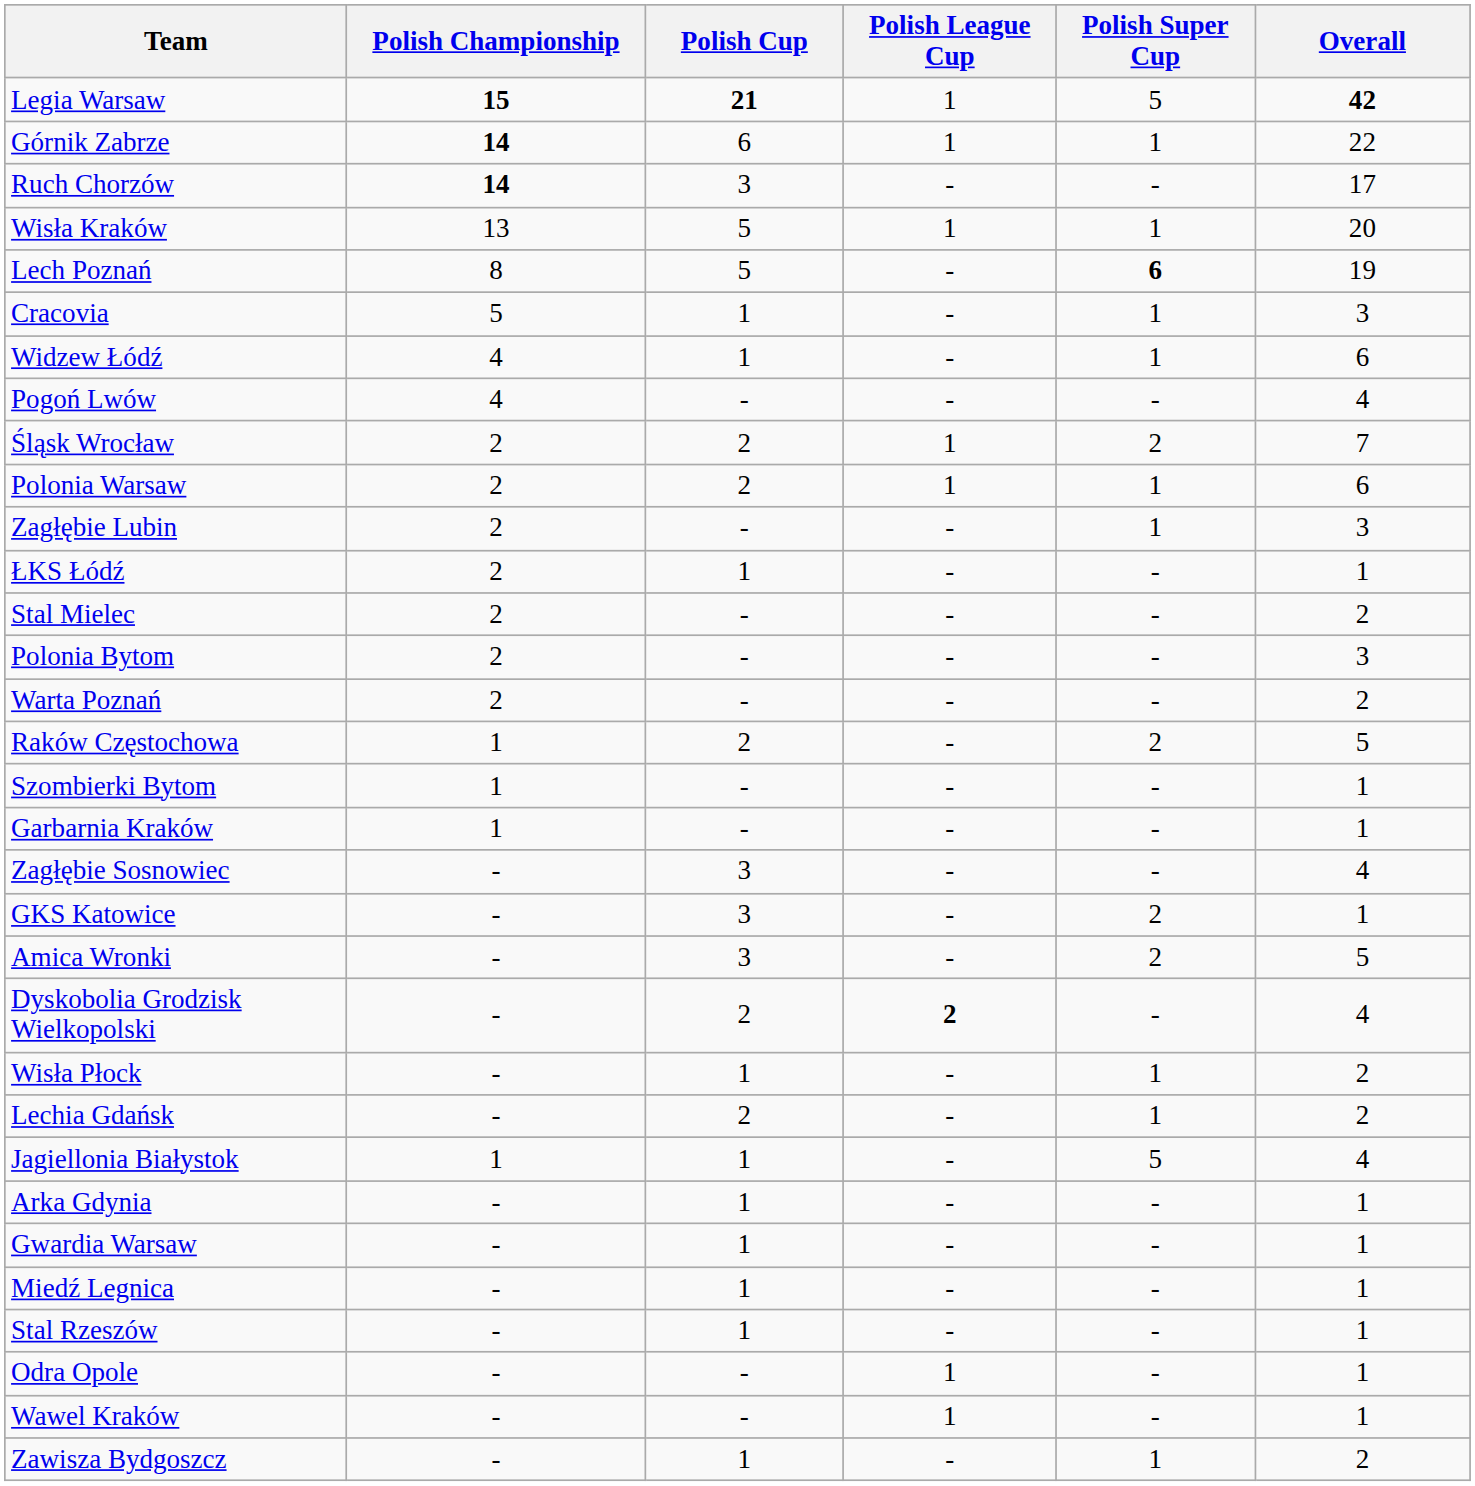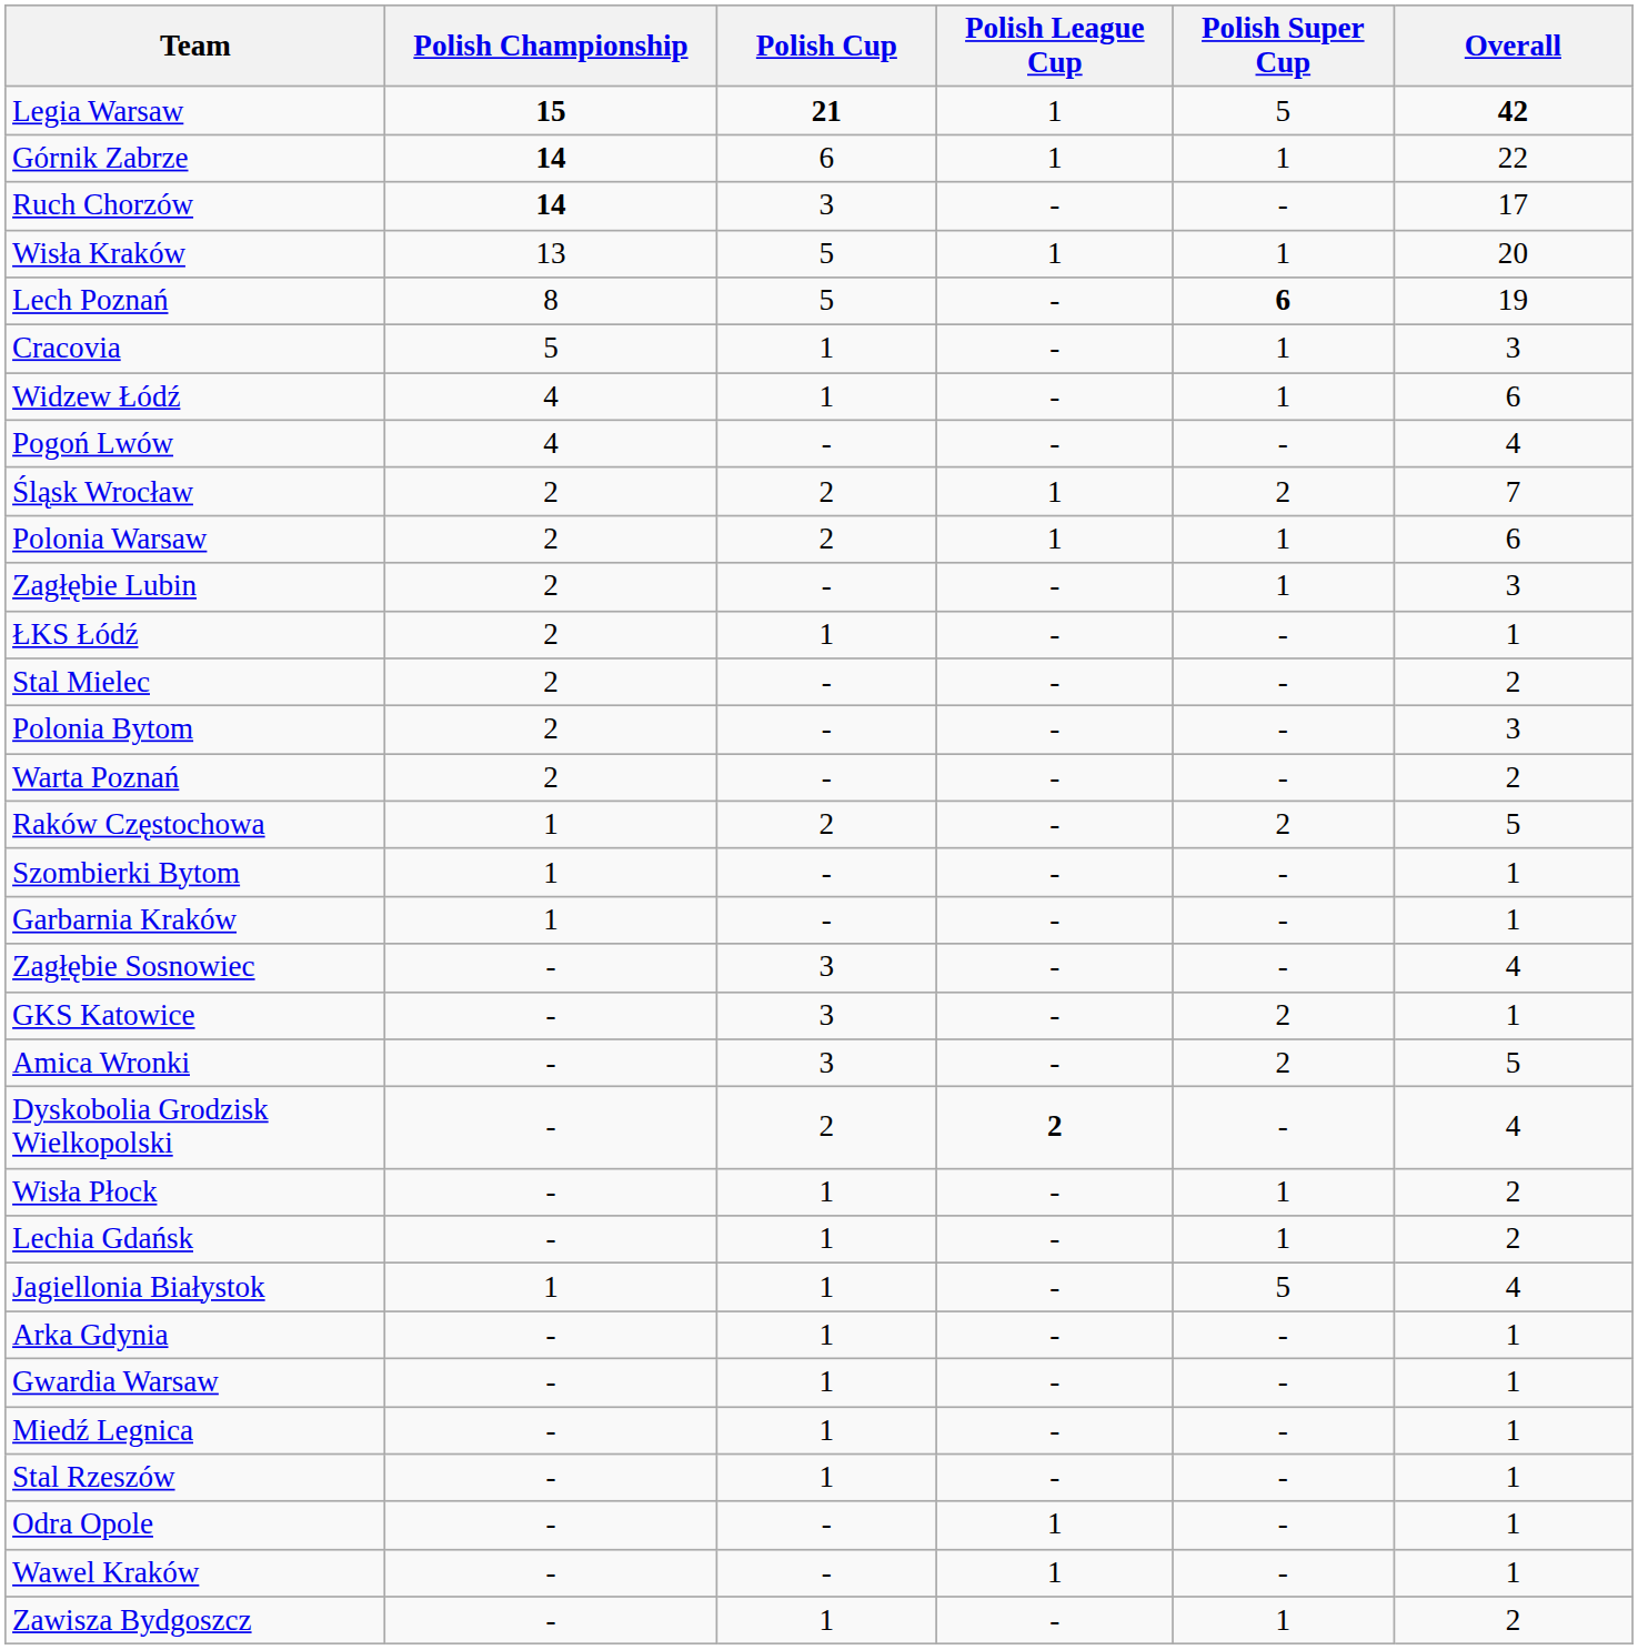 <table class="wikitable sortable">
 <tr>
 <th width=8% class="sortable">Team</th>
 <th width=5% class="sortable"><a href='#'>Polish Championship</a></th>
 <th width=5% class="sortable"><a href='#'>Polish Cup</a></th>
 <th width=5% class="sortable"><a href='#'>Polish League Cup</a></th>
 <th width=5% class="sortable"><a href='#'>Polish Super Cup</a></th>
 <th width=5% class="sortable"><a href='#'>Overall</a></th>
 </tr>
 <tr>
 <td><a href='#'>Legia Warsaw</a></td>
 <td align=center><strong>15</strong></td>
 <td align=center><strong>21</strong></td>
 <td align=center>1</td>
 <td align=center>5</td>
 <td align=center><strong>42</strong></td>
 </tr>
 <tr>
 <td><a href='#'>Górnik Zabrze</a></td>
 <td align=center><strong>14</strong></td>
 <td align=center>6</td>
 <td align=center>1</td>
 <td align=center>1</td>
 <td align=center>22</td>
 </tr>
 <tr>
 <td><a href='#'>Ruch Chorzów</a></td>
 <td align=center><strong>14</strong></td>
 <td align=center>3</td>
 <td align=center>-</td>
 <td align=center>-</td>
 <td align=center>17</td>
 </tr>
 <tr>
 <td><a href='#'>Wisła Kraków</a></td>
 <td align=center>13</td>
 <td align=center>5</td>
 <td align=center>1</td>
 <td align=center>1</td>
 <td align=center>20</td>
 </tr>
 <tr>
 <td><a href='#'>Lech Poznań</a></td>
 <td align=center>8</td>
 <td align=center>5</td>
 <td align=center>-</td>
 <td align=center><strong>6</strong></td>
 <td align=center>19</td>
 </tr>
 <tr>
 <td><a href='#'>Cracovia</a></td>
 <td align=center>5</td>
 <td align=center>1</td>
 <td align=center>-</td>
 <td align=center>1</td>
 <td align=center>3</td>
 </tr>
 <tr>
 <td><a href='#'>Widzew Łódź</a></td>
 <td align=center>4</td>
 <td align=center>1</td>
 <td align=center>-</td>
 <td align=center>1</td>
 <td align=center>6</td>
 </tr>
 <tr>
 <td><a href='#'>Pogoń Lwów</a></td>
 <td align=center>4</td>
 <td align=center>-</td>
 <td align=center>-</td>
 <td align=center>-</td>
 <td align=center>4</td>
 </tr>
 <tr>
 <td><a href='#'>Śląsk Wrocław</a></td>
 <td align=center>2</td>
 <td align=center>2</td>
 <td align=center>1</td>
 <td align=center>2</td>
 <td align=center>7</td>
 </tr>
 <tr>
 <td><a href='#'>Polonia Warsaw</a></td>
 <td align=center>2</td>
 <td align=center>2</td>
 <td align=center>1</td>
 <td align=center>1</td>
 <td align=center>6</td>
 </tr>
 <tr>
 <td><a href='#'>Zagłębie Lubin</a></td>
 <td align=center>2</td>
 <td align=center>-</td>
 <td align=center>-</td>
 <td align=center>1</td>
 <td align=center>3</td>
 </tr>
 <tr>
 <td><a href='#'>ŁKS Łódź</a></td>
 <td align=center>2</td>
 <td align=center>1</td>
 <td align=center>-</td>
 <td align=center>-</td>
 <td align=center>1</td>
 </tr>
 <tr>
 <td><a href='#'>Stal Mielec</a></td>
 <td align=center>2</td>
 <td align=center>-</td>
 <td align=center>-</td>
 <td align=center>-</td>
 <td align=center>2</td>
 </tr>
 <tr>
 <td><a href='#'>Polonia Bytom</a></td>
 <td align=center>2</td>
 <td align=center>-</td>
 <td align=center>-</td>
 <td align=center>-</td>
 <td align=center>3</td>
 </tr>
 <tr>
 <td><a href='#'>Warta Poznań</a></td>
 <td align=center>2</td>
 <td align=center>-</td>
 <td align=center>-</td>
 <td align=center>-</td>
 <td align=center>2</td>
 </tr>
 <tr>
 <td><a href='#'>Raków Częstochowa</a></td>
 <td align=center>1</td>
 <td align=center>2</td>
 <td align="center">-</td>
 <td align=center>2</td>
 <td align=center>5</td>
 </tr>
 <tr>
 <td><a href='#'>Szombierki Bytom</a></td>
 <td align=center>1</td>
 <td align=center>-</td>
 <td align=center>-</td>
 <td align=center>-</td>
 <td align=center>1</td>
 </tr>
 <tr>
 <td><a href='#'>Garbarnia Kraków</a></td>
 <td align=center>1</td>
 <td align=center>-</td>
 <td align=center>-</td>
 <td align=center>-</td>
 <td align=center>1</td>
 </tr>
 <tr>
 <td><a href='#'>Zagłębie Sosnowiec</a></td>
 <td align=center>-</td>
 <td align=center>3</td>
 <td align=center>-</td>
 <td align=center>-</td>
 <td align=center>4</td>
 </tr>
 <tr>
 <td><a href='#'>GKS Katowice</a></td>
 <td align=center>-</td>
 <td align=center>3</td>
 <td align=center>-</td>
 <td align=center>2</td>
 <td align=center>1</td>
 </tr>
 <tr>
 <td><a href='#'>Amica Wronki</a></td>
 <td align=center>-</td>
 <td align=center>3</td>
 <td align=center>-</td>
 <td align=center>2</td>
 <td align=center>5</td>
 </tr>
 <tr>
 <td><a href='#'>Dyskobolia Grodzisk Wielkopolski</a></td>
 <td align=center>-</td>
 <td align=center>2</td>
 <td align=center><strong>2</strong></td>
 <td align=center>-</td>
 <td align=center>4</td>
 </tr>
 <tr>
 <td><a href='#'>Wisła Płock</a></td>
 <td align=center>-</td>
 <td align=center>1</td>
 <td align=center>-</td>
 <td align=center>1</td>
 <td align=center>2</td>
 </tr>
 <tr>
 <td><a href='#'>Lechia Gdańsk</a></td>
 <td align=center>-</td>
-<td align=center>2</td>
+<td align=center>1</td>
 <td align=center>-</td>
 <td align=center>1</td>
 <td align=center>2</td>
 </tr>
 <tr>
 <td><a href='#'>Jagiellonia Białystok</a></td>
 <td align=center>1</td>
 <td align=center>1</td>
 <td align=center>-</td>
 <td align=center>5</td>
 <td align=center>4</td>
 </tr>
 <tr>
 <td><a href='#'>Arka Gdynia</a></td>
 <td align=center>-</td>
 <td align=center>1</td>
 <td align=center>-</td>
 <td align=center>-</td>
 <td align=center>1</td>
 </tr>
 <tr>
 <td><a href='#'>Gwardia Warsaw</a></td>
 <td align=center>-</td>
 <td align=center>1</td>
 <td align=center>-</td>
 <td align=center>-</td>
 <td align=center>1</td>
 </tr>
 <tr>
 <td><a href='#'>Miedź Legnica</a></td>
 <td align=center>-</td>
 <td align=center>1</td>
 <td align=center>-</td>
 <td align=center>-</td>
 <td align=center>1</td>
 </tr>
 <tr>
 <td><a href='#'>Stal Rzeszów</a></td>
 <td align=center>-</td>
 <td align=center>1</td>
 <td align=center>-</td>
 <td align=center>-</td>
 <td align=center>1</td>
 </tr>
 <tr>
 <td><a href='#'>Odra Opole</a></td>
 <td align=center>-</td>
 <td align=center>-</td>
 <td align=center>1</td>
 <td align=center>-</td>
 <td align=center>1</td>
 </tr>
 <tr>
 <td><a href='#'>Wawel Kraków</a></td>
 <td align=center>-</td>
 <td align=center>-</td>
 <td align=center>1</td>
 <td align=center>-</td>
 <td align=center>1</td>
 </tr>
 <tr>
 <td><a href='#'>Zawisza Bydgoszcz</a></td>
 <td align=center>-</td>
 <td align=center>1</td>
 <td align=center>-</td>
 <td align=center>1</td>
 <td align=center>2</td>
 </tr>
 </table>
